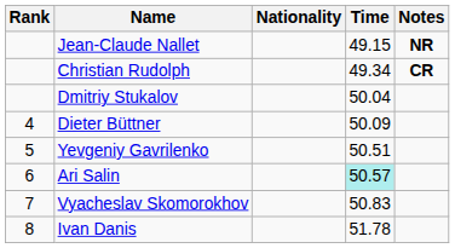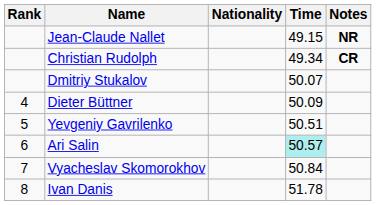 <table class="wikitable sortable" style="text-align:center">
 <tr>
 <th>Rank</th>
 <th>Name</th>
 <th>Nationality</th>
 <th>Time</th>
 <th>Notes</th>
 </tr>
 <tr>
 <td></td>
 <td align=left><a href='#'>Jean-Claude Nallet</a></td>
 <td align=left></td>
 <td>49.15</td>
 <td><strong>NR</strong></td>
 </tr>
 <tr>
 <td></td>
 <td align=left><a href='#'>Christian Rudolph</a></td>
 <td align=left></td>
 <td>49.34</td>
 <td><strong>CR</strong></td>
 </tr>
 <tr>
 <td></td>
 <td align=left><a href='#'>Dmitriy Stukalov</a></td>
 <td align=left></td>
-<td>50.04</td>
+<td>50.07</td>
 <td></td>
 </tr>
 <tr>
 <td>4</td>
 <td align=left><a href='#'>Dieter Büttner</a></td>
 <td align=left></td>
 <td>50.09</td>
 <td></td>
 </tr>
 <tr>
 <td>5</td>
 <td align=left><a href='#'>Yevgeniy Gavrilenko</a></td>
 <td align=left></td>
 <td>50.51</td>
 <td></td>
 </tr>
 <tr>
 <td>6</td>
 <td align=left><a href='#'>Ari Salin</a></td>
 <td align=left></td>
 <td style="background: paleturquoise;">50.57</td>
 <td></td>
 </tr>
 <tr>
 <td>7</td>
 <td align=left><a href='#'>Vyacheslav Skomorokhov</a></td>
 <td align=left></td>
-<td>50.83</td>
+<td>50.84</td>
 <td></td>
 </tr>
 <tr>
 <td>8</td>
 <td align=left><a href='#'>Ivan Danis</a></td>
 <td align=left></td>
 <td>51.78</td>
 <td></td>
 </tr>
 </table>
